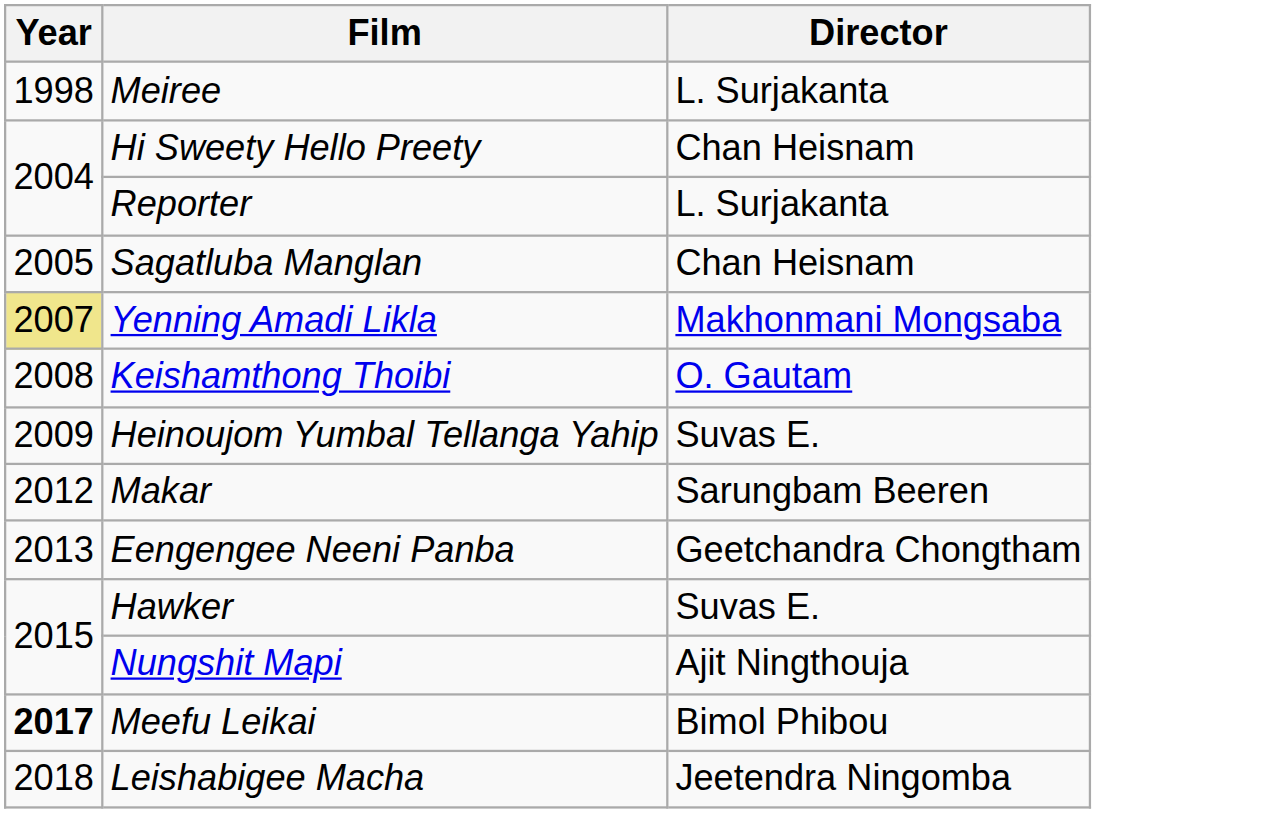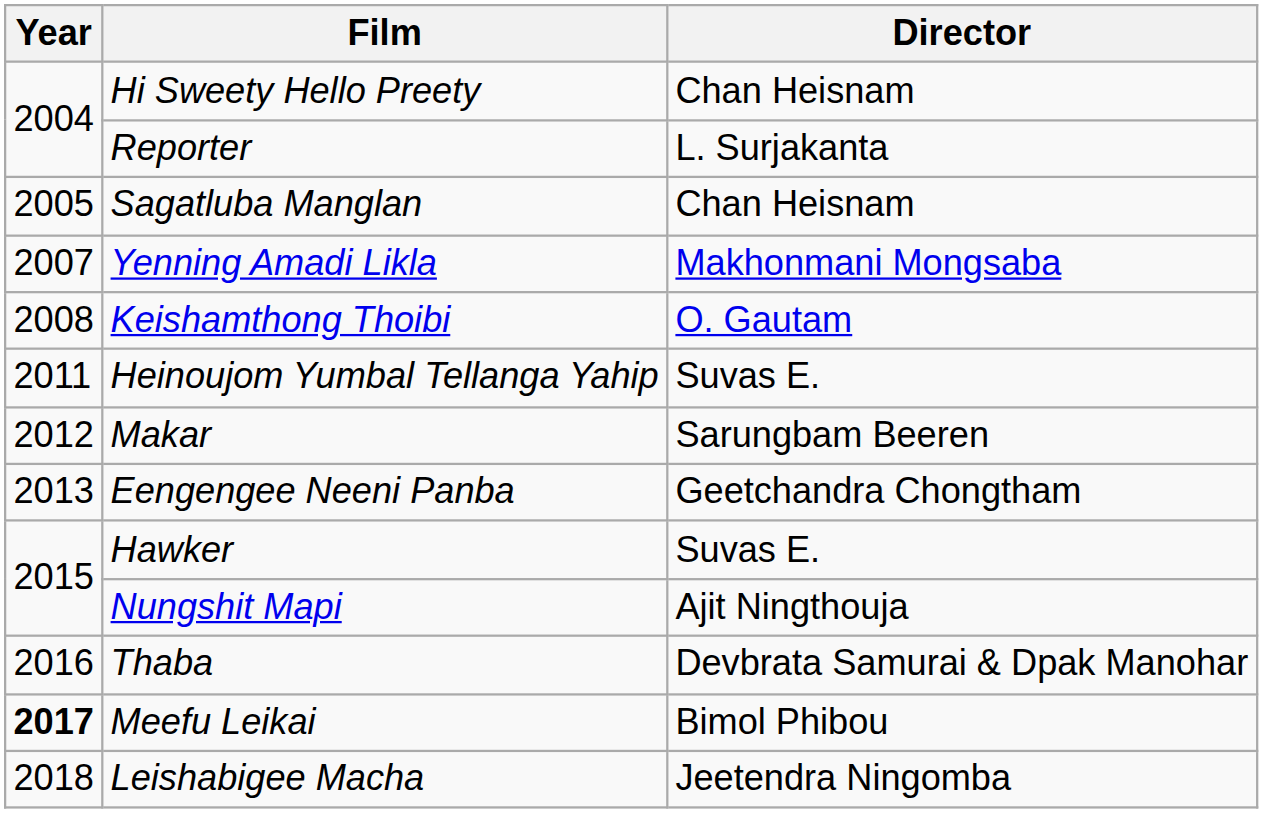 <table class="wikitable sortable">
 <tr>
 <th>Year</th>
 <th>Film</th>
 <th>Director</th>
-</tr>
-<tr>
-<td>1998</td>
-<td><em>Meiree</em></td>
-<td>L. Surjakanta</td>
 </tr>
 <tr>
 <td rowspan="2">2004</td>
 <td><em>Hi Sweety Hello Preety</em></td>
 <td>Chan Heisnam</td>
 </tr>
 <tr>
 <td><em>Reporter</em></td>
 <td>L. Surjakanta</td>
 </tr>
 <tr>
 <td>2005</td>
 <td><em>Sagatluba Manglan</em></td>
 <td>Chan Heisnam</td>
 </tr>
 <tr>
-<td style="background: khaki;">2007</td>
+<td>2007</td>
 <td><em><a href='#'>Yenning Amadi Likla</a></em></td>
 <td><a href='#'>Makhonmani Mongsaba</a></td>
 </tr>
 <tr>
 <td>2008</td>
 <td><em><a href='#'>Keishamthong Thoibi</a></em></td>
 <td><a href='#'>O. Gautam</a></td>
 </tr>
 <tr>
-<td>2009</td>
+<td>2011</td>
 <td><em>Heinoujom Yumbal Tellanga Yahip</em></td>
 <td>Suvas E.</td>
 </tr>
 <tr>
 <td>2012</td>
 <td><em>Makar</em></td>
 <td>Sarungbam Beeren</td>
 </tr>
 <tr>
 <td>2013</td>
 <td><em>Eengengee Neeni Panba</em></td>
 <td>Geetchandra Chongtham</td>
 </tr>
 <tr>
 <td rowspan="2">2015</td>
 <td><em>Hawker</em></td>
 <td>Suvas E.</td>
 </tr>
 <tr>
 <td><em><a href='#'>Nungshit Mapi</a></em></td>
 <td>Ajit Ningthouja</td>
 </tr>
 <tr>
+<td>2016</td>
+<td><em>Thaba</em></td>
+<td>Devbrata Samurai & Dpak Manohar</td>
+</tr>
+<tr>
 <td><strong>2017</strong></td>
 <td><em>Meefu Leikai</em></td>
 <td>Bimol Phibou</td>
 </tr>
 <tr>
 <td>2018</td>
 <td><em>Leishabigee Macha</em></td>
 <td>Jeetendra Ningomba</td>
 </tr>
 </table>
